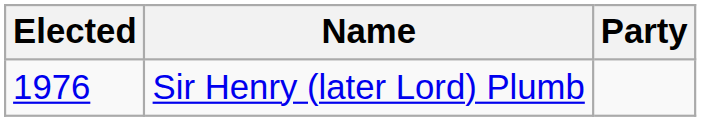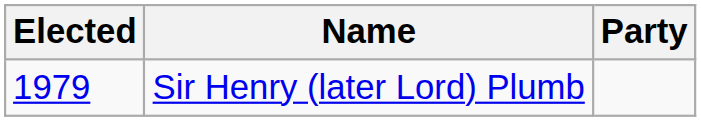 <table class="wikitable">
 <tr>
 <th>Elected</th>
 <th>Name</th>
 <th colspan=2>Party</th>
 </tr>
 <tr>
-<td><a href='#'>1976</a></td>
+<td><a href='#'>1979</a></td>
 <td><a href='#'>Sir Henry (later Lord) Plumb</a></td>
 <td></td>
 </tr>
 </table>
